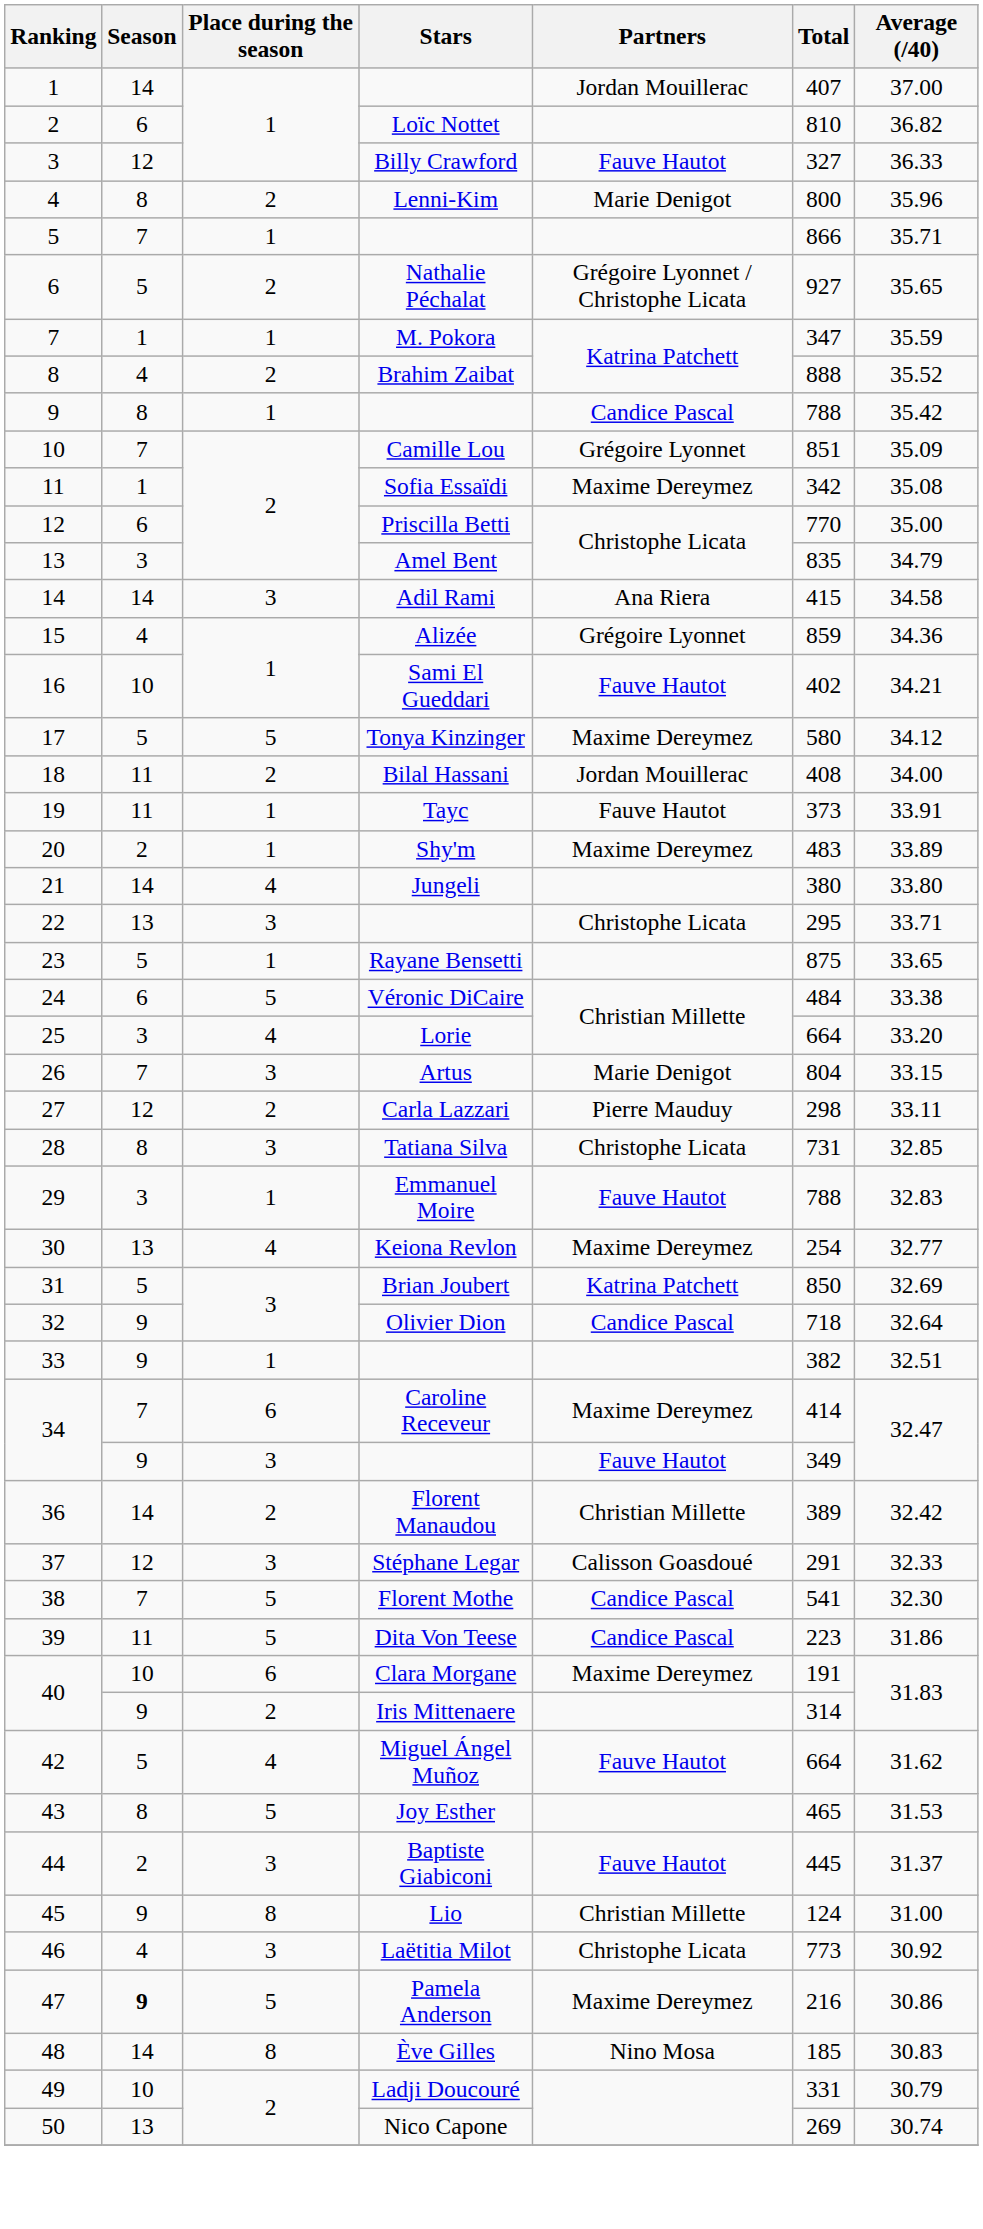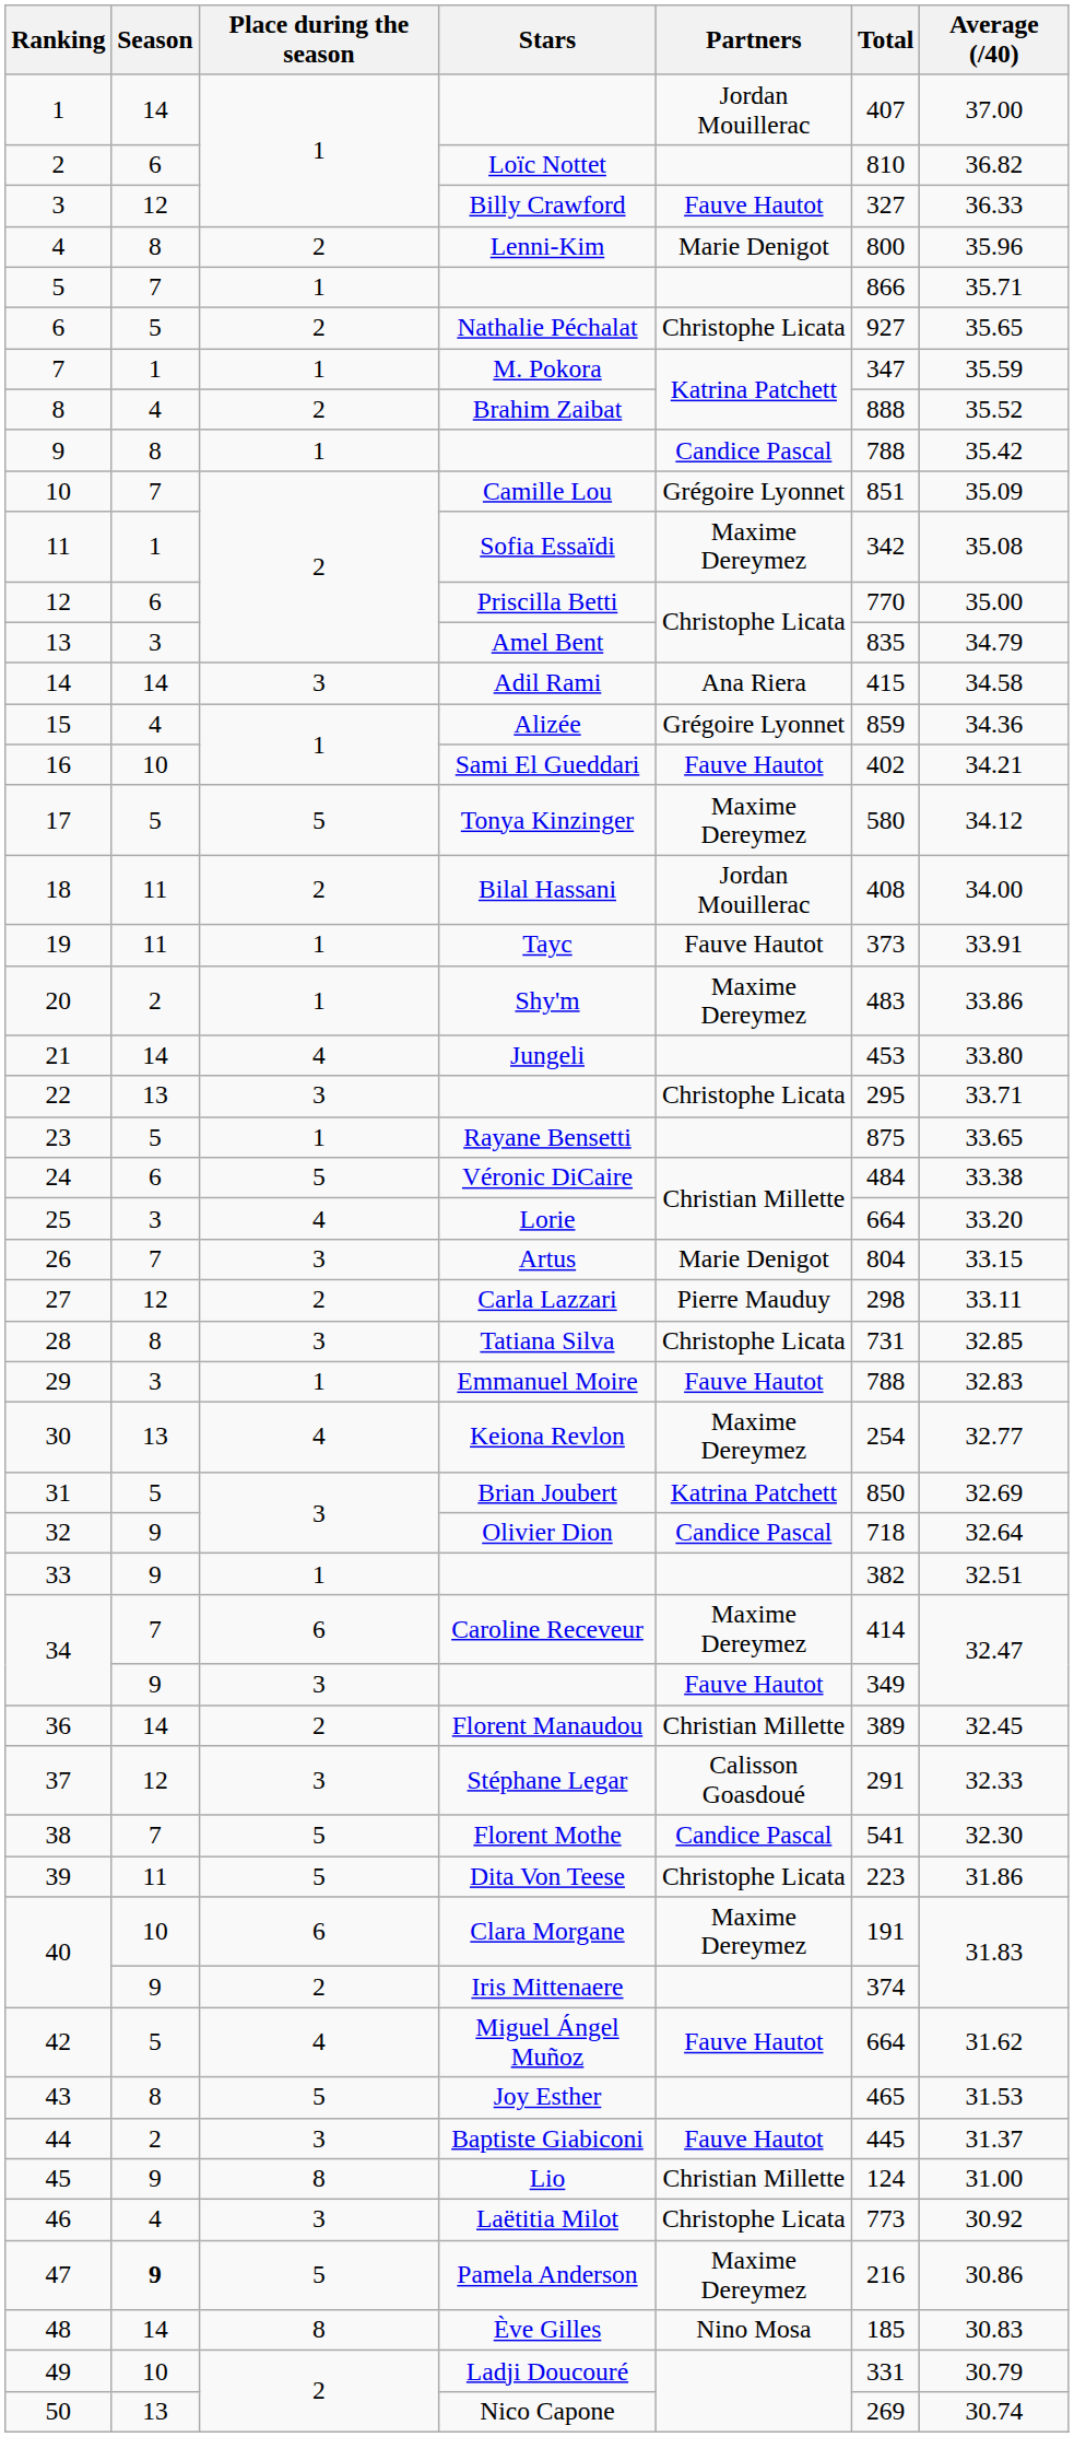 <table class="wikitable sortable" border="1" width="75%" style="text-align:center">
 <tr>
 <th>Ranking</th>
 <th>Season</th>
 <th>Place during the season</th>
 <th>Stars</th>
 <th>Partners</th>
 <th>Total</th>
 <th>Average (/40)</th>
 </tr>
 <tr>
 <td>1</td>
 <td>14</td>
 <td rowspan="3">1</td>
 <td></td>
 <td>Jordan Mouillerac</td>
 <td>407</td>
 <td>37.00</td>
 </tr>
 <tr>
 <td>2</td>
 <td>6</td>
 <td><a href='#'>Loïc Nottet</a></td>
 <td></td>
 <td>810</td>
 <td>36.82</td>
 </tr>
 <tr>
 <td>3</td>
 <td>12</td>
 <td><a href='#'>Billy Crawford</a></td>
 <td><a href='#'>Fauve Hautot</a></td>
 <td>327</td>
 <td>36.33</td>
 </tr>
 <tr>
 <td>4</td>
 <td>8</td>
 <td>2</td>
 <td><a href='#'>Lenni-Kim</a></td>
 <td>Marie Denigot</td>
 <td>800</td>
 <td>35.96</td>
 </tr>
 <tr>
 <td>5</td>
 <td>7</td>
 <td>1</td>
 <td></td>
 <td></td>
 <td>866</td>
 <td>35.71</td>
 </tr>
 <tr>
 <td>6</td>
 <td>5</td>
 <td>2</td>
 <td><a href='#'>Nathalie Péchalat</a></td>
-<td>Grégoire Lyonnet / Christophe Licata</td>
+<td>Christophe Licata</td>
 <td>927</td>
 <td>35.65</td>
 </tr>
 <tr>
 <td>7</td>
 <td>1</td>
 <td>1</td>
 <td><a href='#'>M. Pokora</a></td>
 <td rowspan=2><a href='#'>Katrina Patchett</a></td>
 <td>347</td>
 <td>35.59</td>
 </tr>
 <tr>
 <td>8</td>
 <td>4</td>
 <td>2</td>
 <td><a href='#'>Brahim Zaibat</a></td>
 <td>888</td>
 <td>35.52</td>
 </tr>
 <tr>
 <td>9</td>
 <td>8</td>
 <td>1</td>
 <td></td>
 <td><a href='#'>Candice Pascal</a></td>
 <td>788</td>
 <td>35.42</td>
 </tr>
 <tr>
 <td>10</td>
 <td>7</td>
 <td rowspan=4>2</td>
 <td><a href='#'>Camille Lou</a></td>
 <td>Grégoire Lyonnet</td>
 <td>851</td>
 <td>35.09</td>
 </tr>
 <tr>
 <td>11</td>
 <td>1</td>
 <td><a href='#'>Sofia Essaïdi</a></td>
 <td>Maxime Dereymez</td>
 <td>342</td>
 <td>35.08</td>
 </tr>
 <tr>
 <td>12</td>
 <td>6</td>
 <td><a href='#'>Priscilla Betti</a></td>
 <td rowspan=2>Christophe Licata</td>
 <td>770</td>
 <td>35.00</td>
 </tr>
 <tr>
 <td>13</td>
 <td>3</td>
 <td><a href='#'>Amel Bent</a></td>
 <td>835</td>
 <td>34.79</td>
 </tr>
 <tr>
 <td>14</td>
 <td>14</td>
 <td>3</td>
 <td><a href='#'>Adil Rami</a></td>
 <td>Ana Riera</td>
 <td>415</td>
 <td>34.58</td>
 </tr>
 <tr>
 <td>15</td>
 <td>4</td>
 <td rowspan=2>1</td>
 <td><a href='#'>Alizée</a></td>
 <td>Grégoire Lyonnet</td>
 <td>859</td>
 <td>34.36</td>
 </tr>
 <tr>
 <td>16</td>
 <td>10</td>
 <td><a href='#'>Sami El Gueddari</a></td>
 <td><a href='#'>Fauve Hautot</a></td>
 <td>402</td>
 <td>34.21</td>
 </tr>
 <tr>
 <td>17</td>
 <td>5</td>
 <td>5</td>
 <td><a href='#'>Tonya Kinzinger</a></td>
 <td>Maxime Dereymez</td>
 <td>580</td>
 <td>34.12</td>
 </tr>
 <tr>
 <td>18</td>
 <td>11</td>
 <td>2</td>
 <td><a href='#'>Bilal Hassani</a></td>
 <td>Jordan Mouillerac</td>
 <td>408</td>
 <td>34.00</td>
 </tr>
 <tr>
 <td>19</td>
 <td>11</td>
 <td>1</td>
 <td><a href='#'>Tayc</a></td>
 <td>Fauve Hautot</td>
 <td>373</td>
 <td>33.91</td>
 </tr>
 <tr>
 <td>20</td>
 <td>2</td>
 <td>1</td>
 <td><a href='#'>Shy'm</a></td>
 <td>Maxime Dereymez</td>
 <td>483</td>
-<td>33.89</td>
+<td>33.86</td>
 </tr>
 <tr>
 <td>21</td>
 <td>14</td>
 <td>4</td>
 <td><a href='#'>Jungeli</a></td>
 <td></td>
-<td>380</td>
+<td>453</td>
 <td>33.80</td>
 </tr>
 <tr>
 <td>22</td>
 <td>13</td>
 <td>3</td>
 <td></td>
 <td>Christophe Licata</td>
 <td>295</td>
 <td>33.71</td>
 </tr>
 <tr>
 <td>23</td>
 <td>5</td>
 <td>1</td>
 <td><a href='#'>Rayane Bensetti</a></td>
 <td></td>
 <td>875</td>
 <td>33.65</td>
 </tr>
 <tr>
 <td>24</td>
 <td>6</td>
 <td>5</td>
 <td><a href='#'>Véronic DiCaire</a></td>
 <td rowspan=2>Christian Millette</td>
 <td>484</td>
 <td>33.38</td>
 </tr>
 <tr>
 <td>25</td>
 <td>3</td>
 <td>4</td>
 <td><a href='#'>Lorie</a></td>
 <td>664</td>
 <td>33.20</td>
 </tr>
 <tr>
 <td>26</td>
 <td>7</td>
 <td>3</td>
 <td><a href='#'>Artus</a></td>
 <td>Marie Denigot</td>
 <td>804</td>
 <td>33.15</td>
 </tr>
 <tr>
 <td>27</td>
 <td>12</td>
 <td>2</td>
 <td><a href='#'>Carla Lazzari</a></td>
 <td>Pierre Mauduy</td>
 <td>298</td>
 <td>33.11</td>
 </tr>
 <tr>
 <td>28</td>
 <td>8</td>
 <td>3</td>
 <td><a href='#'>Tatiana Silva</a></td>
 <td>Christophe Licata</td>
 <td>731</td>
 <td>32.85</td>
 </tr>
 <tr>
 <td>29</td>
 <td>3</td>
 <td>1</td>
 <td><a href='#'>Emmanuel Moire</a></td>
 <td><a href='#'>Fauve Hautot</a></td>
 <td>788</td>
 <td>32.83</td>
 </tr>
 <tr>
 <td>30</td>
 <td>13</td>
 <td>4</td>
 <td><a href='#'>Keiona Revlon</a></td>
 <td>Maxime Dereymez</td>
 <td>254</td>
 <td>32.77</td>
 </tr>
 <tr>
 <td>31</td>
 <td>5</td>
 <td rowspan=2>3</td>
 <td><a href='#'>Brian Joubert</a></td>
 <td><a href='#'>Katrina Patchett</a></td>
 <td>850</td>
 <td>32.69</td>
 </tr>
 <tr>
 <td>32</td>
 <td>9</td>
 <td><a href='#'>Olivier Dion</a></td>
 <td><a href='#'>Candice Pascal</a></td>
 <td>718</td>
 <td>32.64</td>
 </tr>
 <tr>
 <td>33</td>
 <td>9</td>
 <td>1</td>
 <td></td>
 <td></td>
 <td>382</td>
 <td>32.51</td>
 </tr>
 <tr>
 <td rowspan=2>34</td>
 <td>7</td>
 <td>6</td>
 <td><a href='#'>Caroline Receveur</a></td>
 <td>Maxime Dereymez</td>
 <td>414</td>
 <td rowspan=2>32.47</td>
 </tr>
 <tr>
 <td>9</td>
 <td>3</td>
 <td></td>
 <td><a href='#'>Fauve Hautot</a></td>
 <td>349</td>
 </tr>
 <tr>
 <td>36</td>
 <td>14</td>
 <td>2</td>
 <td><a href='#'>Florent Manaudou</a></td>
 <td>Christian Millette</td>
 <td>389</td>
-<td>32.42</td>
+<td>32.45</td>
 </tr>
 <tr>
 <td>37</td>
 <td>12</td>
 <td>3</td>
 <td><a href='#'>Stéphane Legar</a></td>
 <td>Calisson Goasdoué</td>
 <td>291</td>
 <td>32.33</td>
 </tr>
 <tr>
 <td>38</td>
 <td>7</td>
 <td>5</td>
 <td><a href='#'>Florent Mothe</a></td>
 <td><a href='#'>Candice Pascal</a></td>
 <td>541</td>
 <td>32.30</td>
 </tr>
 <tr>
 <td>39</td>
 <td>11</td>
 <td>5</td>
 <td><a href='#'>Dita Von Teese</a></td>
-<td><a href='#'>Candice Pascal</a></td>
+<td>Christophe Licata</td>
 <td>223</td>
 <td>31.86</td>
 </tr>
 <tr>
 <td rowspan=2>40</td>
 <td>10</td>
 <td>6</td>
 <td><a href='#'>Clara Morgane</a></td>
 <td>Maxime Dereymez</td>
 <td>191</td>
 <td rowspan=2>31.83</td>
 </tr>
 <tr>
 <td>9</td>
 <td>2</td>
 <td><a href='#'>Iris Mittenaere</a></td>
 <td></td>
-<td>314</td>
+<td>374</td>
 </tr>
 <tr>
 <td>42</td>
 <td>5</td>
 <td>4</td>
 <td><a href='#'>Miguel Ángel Muñoz</a></td>
 <td><a href='#'>Fauve Hautot</a></td>
 <td>664</td>
 <td>31.62</td>
 </tr>
 <tr>
 <td>43</td>
 <td>8</td>
 <td>5</td>
 <td><a href='#'>Joy Esther</a></td>
 <td></td>
 <td>465</td>
 <td>31.53</td>
 </tr>
 <tr>
 <td>44</td>
 <td>2</td>
 <td>3</td>
 <td><a href='#'>Baptiste Giabiconi</a></td>
 <td><a href='#'>Fauve Hautot</a></td>
 <td>445</td>
 <td>31.37</td>
 </tr>
 <tr>
 <td>45</td>
 <td>9</td>
 <td>8</td>
 <td><a href='#'>Lio</a></td>
 <td>Christian Millette</td>
 <td>124</td>
 <td>31.00</td>
 </tr>
 <tr>
 <td>46</td>
 <td>4</td>
 <td>3</td>
 <td><a href='#'>Laëtitia Milot</a></td>
 <td>Christophe Licata</td>
 <td>773</td>
 <td>30.92</td>
 </tr>
 <tr>
 <td>47</td>
 <td><strong>9</strong></td>
 <td>5</td>
 <td><a href='#'>Pamela Anderson</a></td>
 <td>Maxime Dereymez</td>
 <td>216</td>
 <td>30.86</td>
 </tr>
 <tr>
 <td>48</td>
 <td>14</td>
 <td>8</td>
 <td><a href='#'>Ève Gilles</a></td>
 <td>Nino Mosa</td>
 <td>185</td>
 <td>30.83</td>
 </tr>
 <tr>
 <td>49</td>
 <td>10</td>
 <td rowspan="2">2</td>
 <td><a href='#'>Ladji Doucouré</a></td>
 <td rowspan="2"></td>
 <td>331</td>
 <td>30.79</td>
 </tr>
 <tr>
 <td>50</td>
 <td>13</td>
 <td>Nico Capone</td>
 <td>269</td>
 <td>30.74</td>
 </tr>
 <tr>
 </tr>
 </table>
